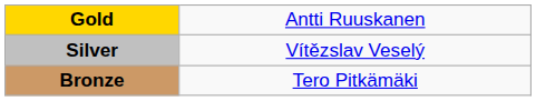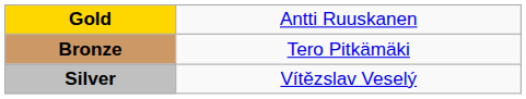 <table class="wikitable" style=" text-align:center; " width="35%">
 <tr>
 <td bgcolor="gold"><strong>Gold</strong></td>
 <td><a href='#'>Antti Ruuskanen</a><br>  <small><em></em></small></td>
 </tr>
 <tr>
+<td bgcolor="CC9966"><strong>Bronze</strong></td>
+<td><a href='#'>Tero Pitkämäki</a><br>  <small><em></em></small></td>
+</tr>
+<tr>
 <td bgcolor="silver"><strong>Silver</strong></td>
 <td><a href='#'>Vítězslav Veselý</a><br>  <small><em></em></small></td>
 </tr>
-<tr>
-<td bgcolor="CC9966"><strong>Bronze</strong></td>
-<td><a href='#'>Tero Pitkämäki</a><br>  <small><em></em></small></td>
-</tr>
 </table>
